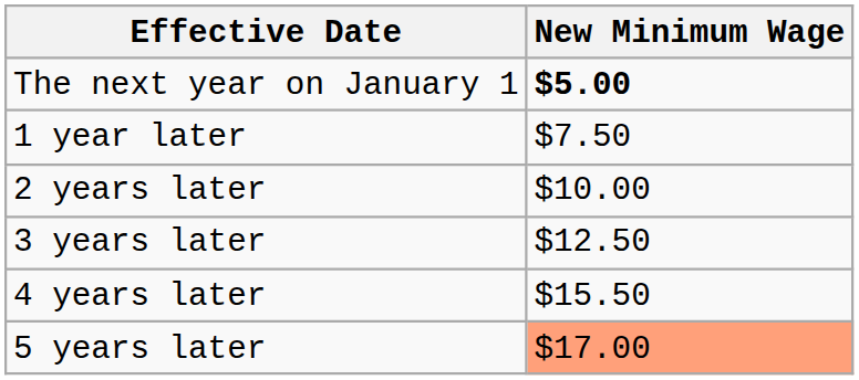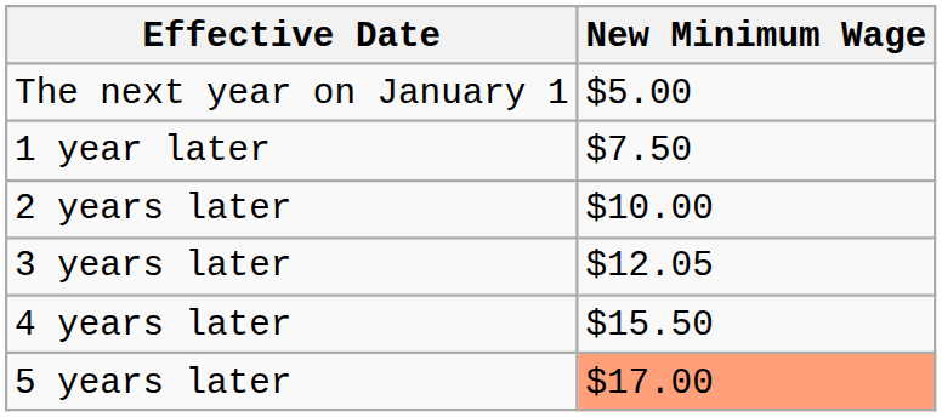 <table class="wikitable">
 <tr>
 <th>Effective Date</th>
 <th>New Minimum Wage</th>
 </tr>
 <tr>
 <td>The next year on January 1</td>
-<td><strong>$5.00</strong></td>
+<td>$5.00</td>
 </tr>
 <tr>
 <td>1 year later</td>
 <td>$7.50</td>
 </tr>
 <tr>
 <td>2 years later</td>
 <td>$10.00</td>
 </tr>
 <tr>
 <td>3 years later</td>
-<td>$12.50</td>
+<td>$12.05</td>
 </tr>
 <tr>
 <td>4 years later</td>
 <td>$15.50</td>
 </tr>
 <tr>
 <td>5 years later</td>
 <td style="background: lightsalmon;">$17.00</td>
 </tr>
 </table>
